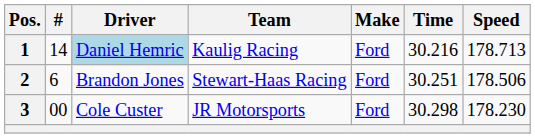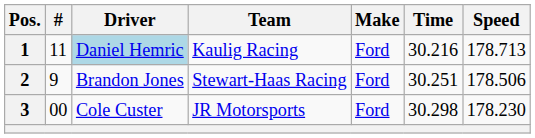 <table class="wikitable" style="font-size:95%">
 <tr>
 <th>Pos.</th>
 <th>#</th>
 <th>Driver</th>
 <th>Team</th>
 <th>Make</th>
 <th>Time</th>
 <th>Speed</th>
 </tr>
 <tr>
 <th>1</th>
-<td>14</td>
+<td>11</td>
 <td style="background: lightblue;"><a href='#'>Daniel Hemric</a></td>
 <td><a href='#'>Kaulig Racing</a></td>
 <td><a href='#'>Ford</a></td>
 <td>30.216</td>
 <td>178.713</td>
 </tr>
 <tr>
 <th>2</th>
-<td>6</td>
+<td>9</td>
 <td><a href='#'>Brandon Jones</a></td>
 <td><a href='#'>Stewart-Haas Racing</a></td>
 <td><a href='#'>Ford</a></td>
 <td>30.251</td>
 <td>178.506</td>
 </tr>
 <tr>
 <th>3</th>
 <td>00</td>
 <td><a href='#'>Cole Custer</a></td>
 <td><a href='#'>JR Motorsports</a></td>
 <td><a href='#'>Ford</a></td>
 <td>30.298</td>
 <td>178.230</td>
 </tr>
 <tr>
 <th colspan="7"></th>
 </tr>
 </table>
